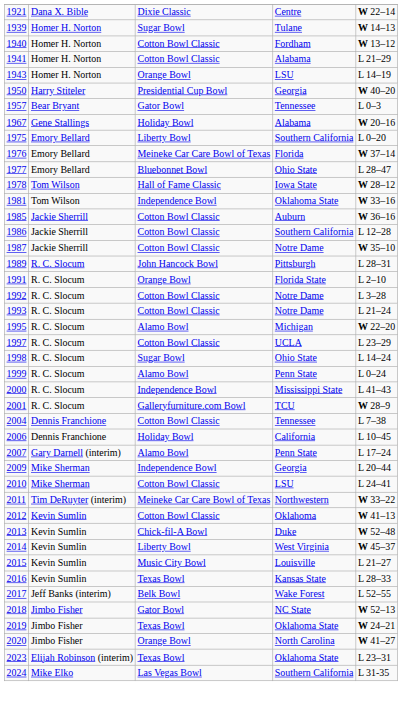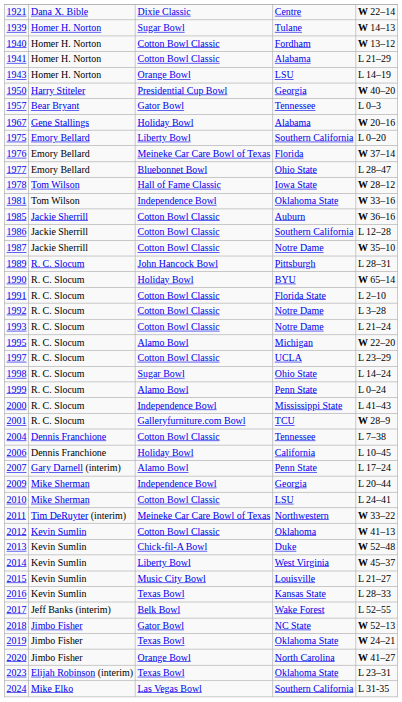 <table class="wikitable">
 <tr>
 </tr>
 <tr>
 <td><a href='#'>1921</a></td>
 <td><a href='#'>Dana X. Bible</a></td>
 <td><a href='#'>Dixie Classic</a></td>
 <td><a href='#'>Centre</a></td>
 <td><strong>W</strong> 22–14</td>
 </tr>
 <tr>
 <td><a href='#'>1939</a></td>
 <td><a href='#'>Homer H. Norton</a></td>
 <td><a href='#'>Sugar Bowl</a></td>
 <td><a href='#'>Tulane</a></td>
 <td><strong>W</strong> 14–13</td>
 </tr>
 <tr>
 <td><a href='#'>1940</a></td>
 <td>Homer H. Norton</td>
 <td><a href='#'>Cotton Bowl Classic</a></td>
 <td><a href='#'>Fordham</a></td>
 <td><strong>W</strong> 13–12</td>
 </tr>
 <tr>
 <td><a href='#'>1941</a></td>
 <td>Homer H. Norton</td>
 <td><a href='#'>Cotton Bowl Classic</a></td>
 <td><a href='#'>Alabama</a></td>
 <td>L 21–29</td>
 </tr>
 <tr>
 <td><a href='#'>1943</a></td>
 <td>Homer H. Norton</td>
 <td><a href='#'>Orange Bowl</a></td>
 <td><a href='#'>LSU</a></td>
 <td>L 14–19</td>
 </tr>
 <tr>
 <td><a href='#'>1950</a></td>
 <td><a href='#'>Harry Stiteler</a></td>
 <td><a href='#'>Presidential Cup Bowl</a></td>
 <td><a href='#'>Georgia</a></td>
 <td><strong>W</strong> 40–20</td>
 </tr>
 <tr>
 <td><a href='#'>1957</a></td>
 <td><a href='#'>Bear Bryant</a></td>
 <td><a href='#'>Gator Bowl</a></td>
 <td><a href='#'>Tennessee</a></td>
 <td>L 0–3</td>
 </tr>
 <tr>
 <td><a href='#'>1967</a></td>
 <td><a href='#'>Gene Stallings</a></td>
 <td><a href='#'>Holiday Bowl</a></td>
 <td><a href='#'>Alabama</a></td>
 <td><strong>W</strong> 20–16</td>
 </tr>
 <tr>
 <td><a href='#'>1975</a></td>
 <td><a href='#'>Emory Bellard</a></td>
 <td><a href='#'>Liberty Bowl</a></td>
 <td><a href='#'>Southern California</a></td>
 <td>L 0–20</td>
 </tr>
 <tr>
 <td><a href='#'>1976</a></td>
 <td>Emory Bellard</td>
 <td><a href='#'>Meineke Car Care Bowl of Texas</a></td>
 <td><a href='#'>Florida</a></td>
 <td><strong>W</strong> 37–14</td>
 </tr>
 <tr>
 <td><a href='#'>1977</a></td>
 <td>Emory Bellard</td>
 <td><a href='#'>Bluebonnet Bowl</a></td>
 <td><a href='#'>Ohio State</a></td>
 <td>L 28–47</td>
 </tr>
 <tr>
 <td><a href='#'>1978</a></td>
 <td><a href='#'>Tom Wilson</a></td>
 <td><a href='#'>Hall of Fame Classic</a></td>
 <td><a href='#'>Iowa State</a></td>
 <td><strong>W</strong> 28–12</td>
 </tr>
 <tr>
 <td><a href='#'>1981</a></td>
 <td>Tom Wilson</td>
 <td><a href='#'>Independence Bowl</a></td>
 <td><a href='#'>Oklahoma State</a></td>
 <td><strong>W</strong> 33–16</td>
 </tr>
 <tr>
 <td><a href='#'>1985</a></td>
 <td><a href='#'>Jackie Sherrill</a></td>
 <td><a href='#'>Cotton Bowl Classic</a></td>
 <td><a href='#'>Auburn</a></td>
 <td><strong>W</strong> 36–16</td>
 </tr>
 <tr>
 <td><a href='#'>1986</a></td>
 <td>Jackie Sherrill</td>
 <td><a href='#'>Cotton Bowl Classic</a></td>
 <td><a href='#'>Southern California</a></td>
 <td>L 12–28</td>
 </tr>
 <tr>
 <td><a href='#'>1987</a></td>
 <td>Jackie Sherrill</td>
 <td><a href='#'>Cotton Bowl Classic</a></td>
 <td><a href='#'>Notre Dame</a></td>
 <td><strong>W</strong> 35–10</td>
 </tr>
 <tr>
 <td><a href='#'>1989</a></td>
 <td><a href='#'>R. C. Slocum</a></td>
 <td><a href='#'>John Hancock Bowl</a></td>
 <td><a href='#'>Pittsburgh</a></td>
 <td>L 28–31</td>
 </tr>
 <tr>
+<td><a href='#'>1990</a></td>
+<td>R. C. Slocum</td>
+<td><a href='#'>Holiday Bowl</a></td>
+<td><a href='#'>BYU</a></td>
+<td><strong>W</strong> 65–14</td>
+</tr>
+<tr>
 <td><a href='#'>1991</a></td>
 <td>R. C. Slocum</td>
-<td><a href='#'>Orange Bowl</a></td>
+<td><a href='#'>Cotton Bowl Classic</a></td>
 <td><a href='#'>Florida State</a></td>
 <td>L 2–10</td>
 </tr>
 <tr>
 <td><a href='#'>1992</a></td>
 <td>R. C. Slocum</td>
 <td><a href='#'>Cotton Bowl Classic</a></td>
 <td><a href='#'>Notre Dame</a></td>
 <td>L 3–28</td>
 </tr>
 <tr>
 <td><a href='#'>1993</a></td>
 <td>R. C. Slocum</td>
 <td><a href='#'>Cotton Bowl Classic</a></td>
 <td><a href='#'>Notre Dame</a></td>
 <td>L 21–24</td>
 </tr>
 <tr>
 <td><a href='#'>1995</a></td>
 <td>R. C. Slocum</td>
 <td><a href='#'>Alamo Bowl</a></td>
 <td><a href='#'>Michigan</a></td>
 <td><strong>W</strong> 22–20</td>
 </tr>
 <tr>
 <td><a href='#'>1997</a></td>
 <td>R. C. Slocum</td>
 <td><a href='#'>Cotton Bowl Classic</a></td>
 <td><a href='#'>UCLA</a></td>
 <td>L 23–29</td>
 </tr>
 <tr>
 <td><a href='#'>1998</a></td>
 <td>R. C. Slocum</td>
 <td><a href='#'>Sugar Bowl</a></td>
 <td><a href='#'>Ohio State</a></td>
 <td>L 14–24</td>
 </tr>
 <tr>
 <td><a href='#'>1999</a></td>
 <td>R. C. Slocum</td>
 <td><a href='#'>Alamo Bowl</a></td>
 <td><a href='#'>Penn State</a></td>
 <td>L 0–24</td>
 </tr>
 <tr>
 <td><a href='#'>2000</a></td>
 <td>R. C. Slocum</td>
 <td><a href='#'>Independence Bowl</a></td>
 <td><a href='#'>Mississippi State</a></td>
 <td>L 41–43</td>
 </tr>
 <tr>
 <td><a href='#'>2001</a></td>
 <td>R. C. Slocum</td>
 <td><a href='#'>Galleryfurniture.com Bowl</a></td>
 <td><a href='#'>TCU</a></td>
 <td><strong>W</strong> 28–9</td>
 </tr>
 <tr>
 <td><a href='#'>2004</a></td>
 <td><a href='#'>Dennis Franchione</a></td>
 <td><a href='#'>Cotton Bowl Classic</a></td>
 <td><a href='#'>Tennessee</a></td>
 <td>L 7–38</td>
 </tr>
 <tr>
 <td><a href='#'>2006</a></td>
 <td>Dennis Franchione</td>
 <td><a href='#'>Holiday Bowl</a></td>
 <td><a href='#'>California</a></td>
 <td>L 10–45</td>
 </tr>
 <tr>
 <td><a href='#'>2007</a></td>
 <td><a href='#'>Gary Darnell</a> (interim)</td>
 <td><a href='#'>Alamo Bowl</a></td>
 <td><a href='#'>Penn State</a></td>
 <td>L 17–24</td>
 </tr>
 <tr>
 <td><a href='#'>2009</a></td>
 <td><a href='#'>Mike Sherman</a></td>
 <td><a href='#'>Independence Bowl</a></td>
 <td><a href='#'>Georgia</a></td>
 <td>L 20–44</td>
 </tr>
 <tr>
 <td><a href='#'>2010</a></td>
 <td><a href='#'>Mike Sherman</a></td>
 <td><a href='#'>Cotton Bowl Classic</a></td>
 <td><a href='#'>LSU</a></td>
 <td>L 24–41</td>
 </tr>
 <tr>
 <td><a href='#'>2011</a></td>
 <td><a href='#'>Tim DeRuyter</a> (interim)</td>
 <td><a href='#'>Meineke Car Care Bowl of Texas</a></td>
 <td><a href='#'>Northwestern</a></td>
 <td><strong>W</strong> 33–22</td>
 </tr>
 <tr>
 <td><a href='#'>2012</a></td>
 <td><a href='#'>Kevin Sumlin</a></td>
 <td><a href='#'>Cotton Bowl Classic</a></td>
 <td><a href='#'>Oklahoma</a></td>
 <td><strong>W</strong> 41–13</td>
 </tr>
 <tr>
 <td><a href='#'>2013</a></td>
 <td>Kevin Sumlin</td>
 <td><a href='#'>Chick-fil-A Bowl</a></td>
 <td><a href='#'>Duke</a></td>
 <td><strong>W</strong> 52–48</td>
 </tr>
 <tr>
 <td><a href='#'>2014</a></td>
 <td>Kevin Sumlin</td>
 <td><a href='#'>Liberty Bowl</a></td>
 <td><a href='#'>West Virginia</a></td>
 <td><strong>W</strong> 45–37</td>
 </tr>
 <tr>
 <td><a href='#'>2015</a></td>
 <td>Kevin Sumlin</td>
 <td><a href='#'>Music City Bowl</a></td>
 <td><a href='#'>Louisville</a></td>
 <td>L 21–27</td>
 </tr>
 <tr>
 <td><a href='#'>2016</a></td>
 <td>Kevin Sumlin</td>
 <td><a href='#'>Texas Bowl</a></td>
 <td><a href='#'>Kansas State</a></td>
 <td>L 28–33</td>
 </tr>
 <tr>
 <td><a href='#'>2017</a></td>
 <td>Jeff Banks (interim)</td>
 <td><a href='#'>Belk Bowl</a></td>
 <td><a href='#'>Wake Forest</a></td>
 <td>L 52–55</td>
 </tr>
 <tr>
 <td><a href='#'>2018</a></td>
 <td><a href='#'>Jimbo Fisher</a></td>
 <td><a href='#'>Gator Bowl</a></td>
 <td><a href='#'>NC State</a></td>
 <td><strong>W</strong> 52–13</td>
 </tr>
 <tr>
 <td><a href='#'>2019</a></td>
 <td>Jimbo Fisher</td>
 <td><a href='#'>Texas Bowl</a></td>
 <td><a href='#'>Oklahoma State</a></td>
 <td><strong>W</strong> 24–21</td>
 </tr>
 <tr>
 <td><a href='#'>2020</a></td>
 <td>Jimbo Fisher</td>
 <td><a href='#'>Orange Bowl</a></td>
 <td><a href='#'>North Carolina</a></td>
 <td><strong>W</strong> 41–27</td>
 </tr>
 <tr>
 <td><a href='#'>2023</a></td>
 <td><a href='#'>Elijah Robinson</a> (interim)</td>
 <td><a href='#'>Texas Bowl</a></td>
 <td><a href='#'>Oklahoma State</a></td>
 <td>L 23–31</td>
 </tr>
 <tr>
 <td><a href='#'>2024</a></td>
 <td><a href='#'>Mike Elko</a></td>
 <td><a href='#'>Las Vegas Bowl</a></td>
 <td><a href='#'>Southern California</a></td>
 <td>L 31-35</td>
 </tr>
 </table>
